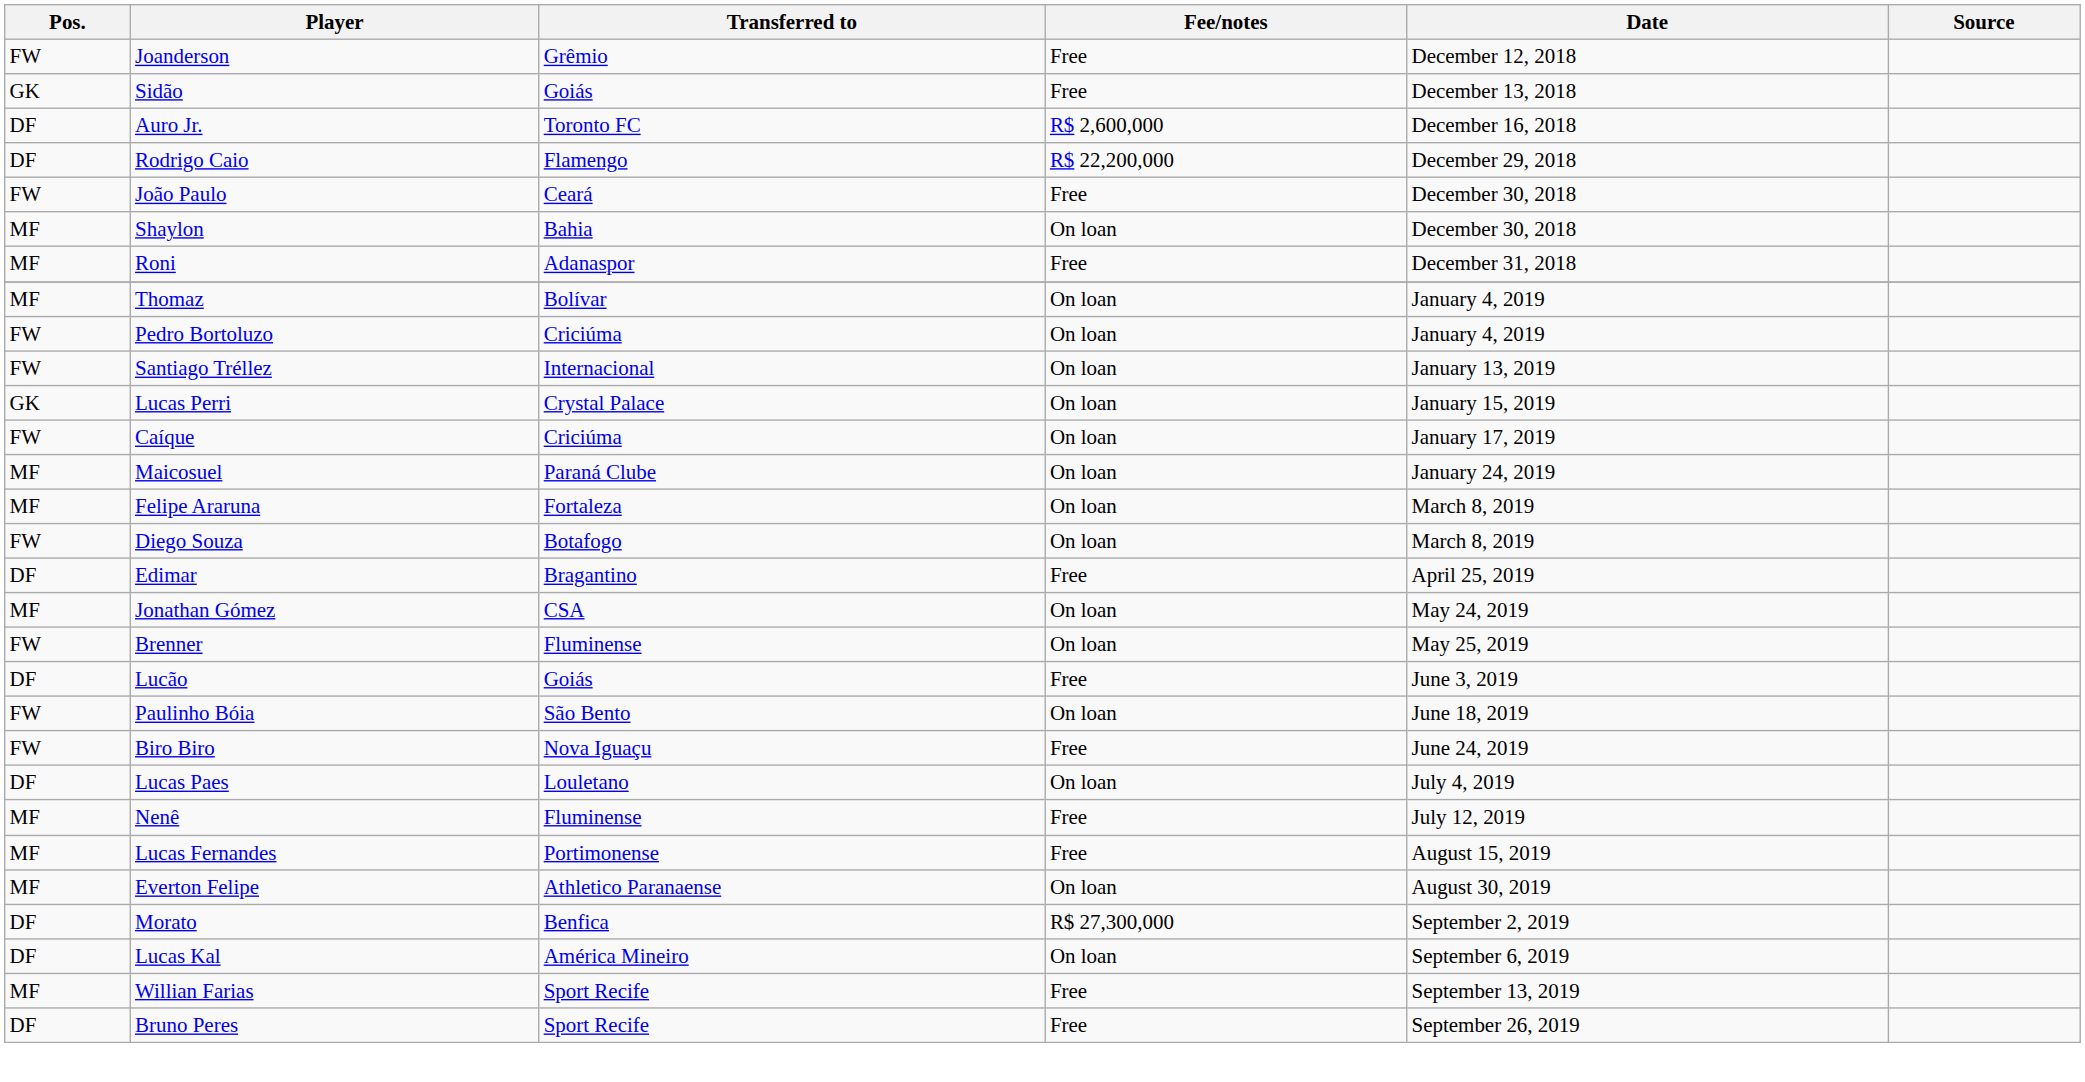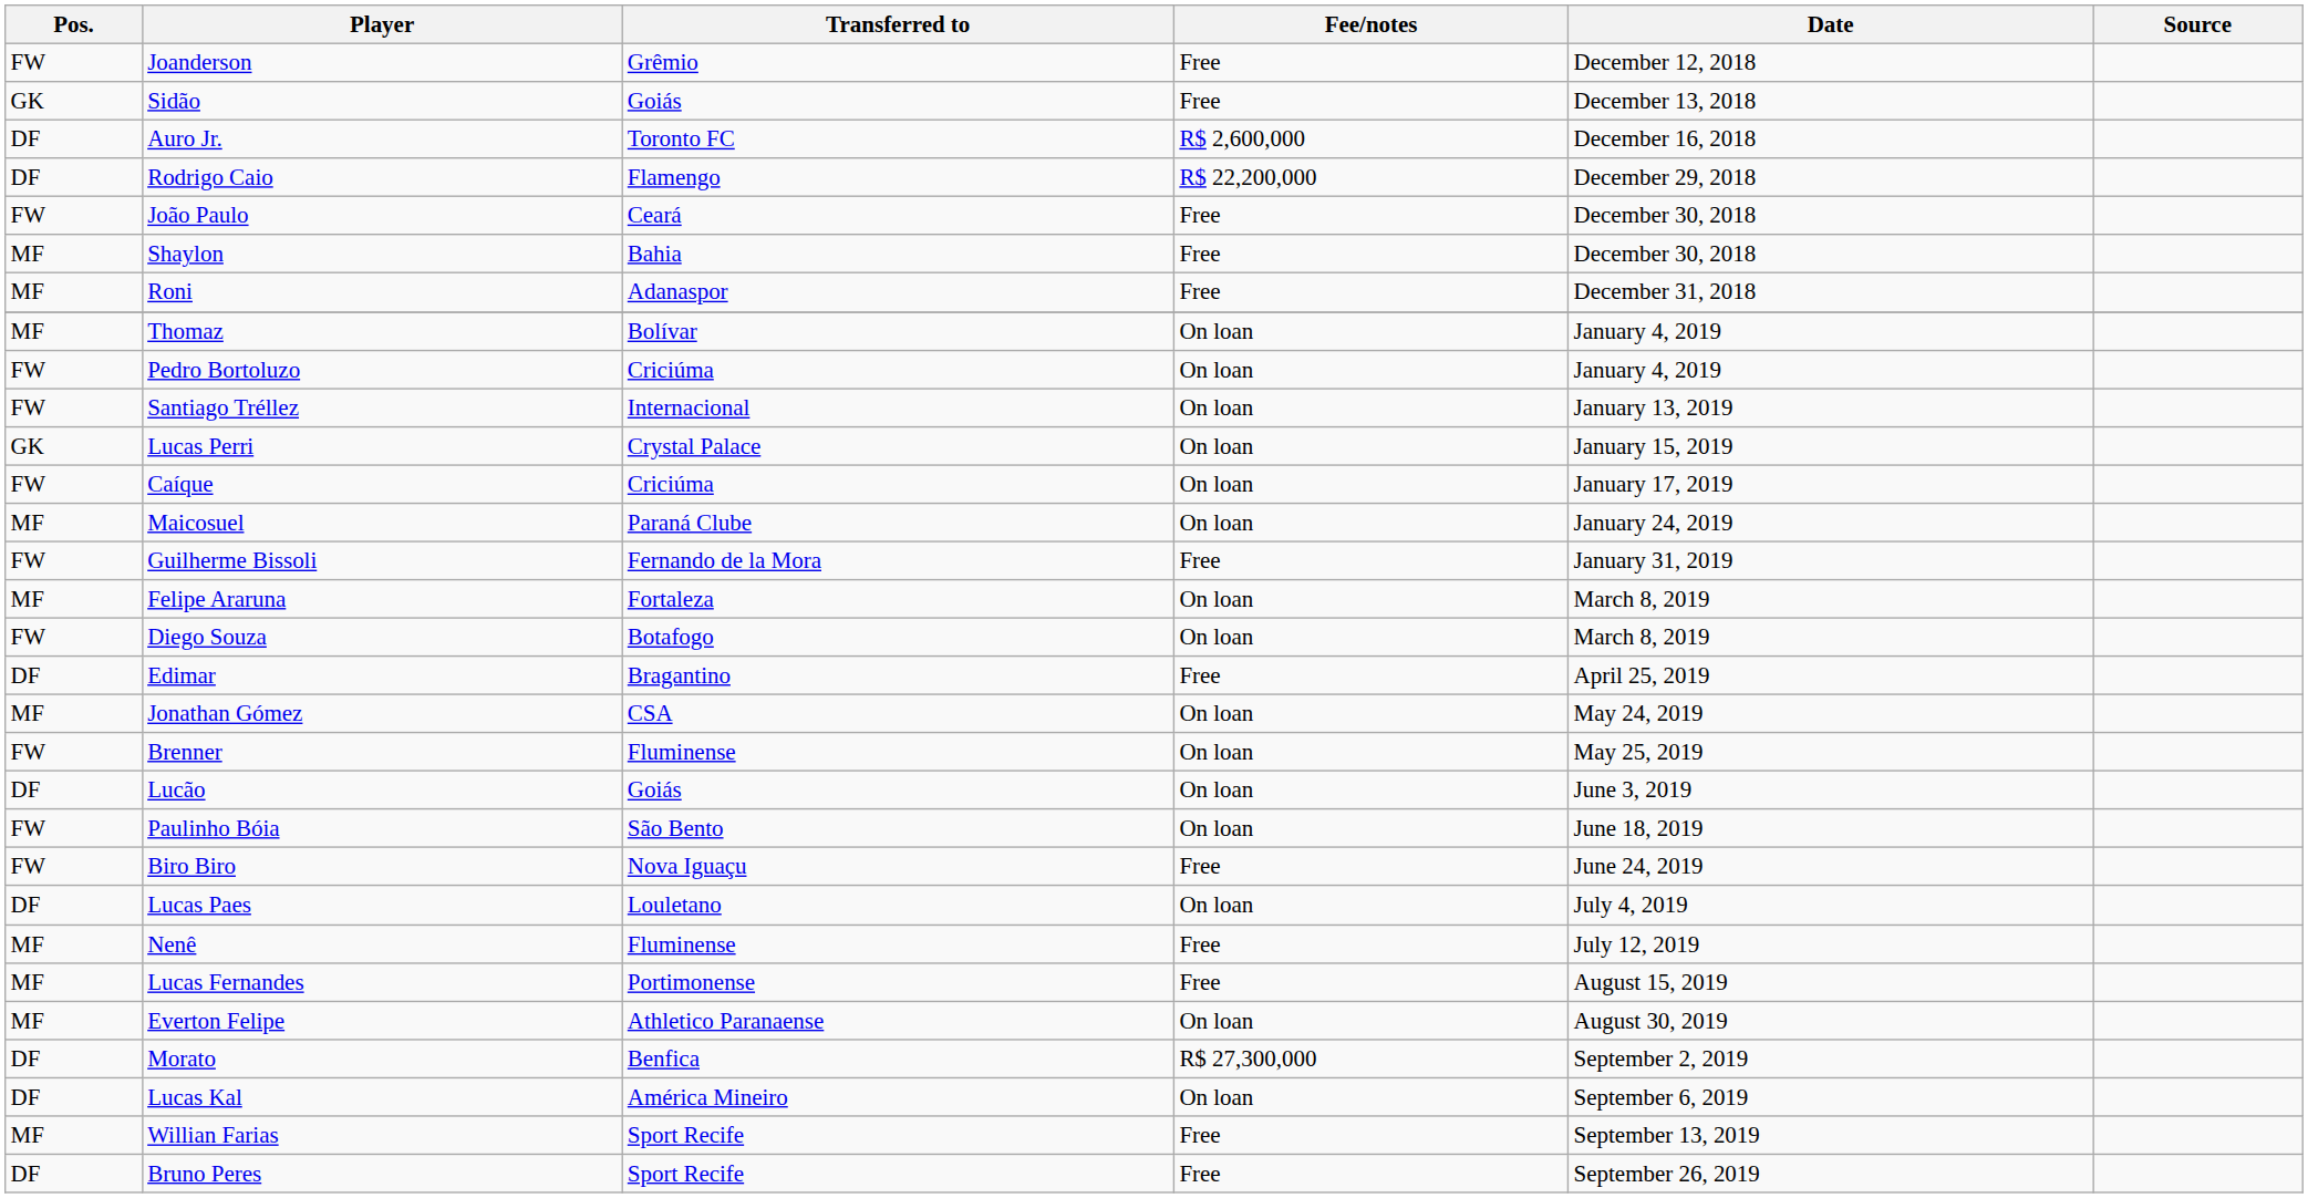 <table class="wikitable sortable" style="width:95%; text-align:center; font-size:95%; text-align:left;">
 <tr>
 <th><strong>Pos.</strong></th>
 <th><strong>Player</strong></th>
 <th><strong>Transferred to</strong></th>
 <th><strong>Fee/notes</strong></th>
 <th><strong>Date</strong></th>
 <th><strong>Source</strong></th>
 </tr>
 <tr>
 <td>FW</td>
 <td> <a href='#'>Joanderson</a></td>
 <td> <a href='#'>Grêmio</a></td>
 <td>Free</td>
 <td>December 12, 2018</td>
 <td align=center></td>
 </tr>
 <tr>
 <td>GK</td>
 <td> <a href='#'>Sidão</a></td>
 <td> <a href='#'>Goiás</a></td>
 <td>Free</td>
 <td>December 13, 2018</td>
 <td align=center></td>
 </tr>
 <tr>
 <td>DF</td>
 <td> <a href='#'>Auro Jr.</a></td>
 <td> <a href='#'>Toronto FC</a></td>
 <td><a href='#'>R$</a> 2,600,000</td>
 <td>December 16, 2018</td>
 <td align=center></td>
 </tr>
 <tr>
 <td>DF</td>
 <td> <a href='#'>Rodrigo Caio</a></td>
 <td> <a href='#'>Flamengo</a></td>
 <td><a href='#'>R$</a> 22,200,000</td>
 <td>December 29, 2018</td>
 <td align=center></td>
 </tr>
 <tr>
 <td>FW</td>
 <td> <a href='#'>João Paulo</a></td>
 <td> <a href='#'>Ceará</a></td>
 <td>Free</td>
 <td>December 30, 2018</td>
 <td align=center></td>
 </tr>
 <tr>
 <td>MF</td>
 <td> <a href='#'>Shaylon</a></td>
 <td> <a href='#'>Bahia</a></td>
-<td>On loan</td>
+<td>Free</td>
 <td>December 30, 2018</td>
 <td align=center></td>
 </tr>
 <tr>
 <td>MF</td>
 <td> <a href='#'>Roni</a></td>
 <td> <a href='#'>Adanaspor</a></td>
 <td>Free</td>
 <td>December 31, 2018</td>
 <td></td>
 </tr>
 <tr>
 </tr>
 <tr>
 <td>MF</td>
 <td> <a href='#'>Thomaz</a></td>
 <td> <a href='#'>Bolívar</a></td>
 <td>On loan</td>
 <td>January 4, 2019</td>
 <td align=center></td>
 </tr>
 <tr>
 <td>FW</td>
 <td> <a href='#'>Pedro Bortoluzo</a></td>
 <td> <a href='#'>Criciúma</a></td>
 <td>On loan</td>
 <td>January 4, 2019</td>
 <td align=center></td>
 </tr>
 <tr>
 <td>FW</td>
 <td> <a href='#'>Santiago Tréllez</a></td>
 <td> <a href='#'>Internacional</a></td>
 <td>On loan</td>
 <td>January 13, 2019</td>
 <td align=center></td>
 </tr>
 <tr>
 <td>GK</td>
 <td> <a href='#'>Lucas Perri</a></td>
 <td> <a href='#'>Crystal Palace</a></td>
 <td>On loan</td>
 <td>January 15, 2019</td>
 <td align=center></td>
 </tr>
 <tr>
 <td>FW</td>
 <td> <a href='#'>Caíque</a></td>
 <td> <a href='#'>Criciúma</a></td>
 <td>On loan</td>
 <td>January 17, 2019</td>
 <td align=center></td>
 </tr>
 <tr>
 <td>MF</td>
 <td> <a href='#'>Maicosuel</a></td>
 <td> <a href='#'>Paraná Clube</a></td>
 <td>On loan</td>
 <td>January 24, 2019</td>
 <td align=center></td>
 </tr>
 <tr>
+<td>FW</td>
+<td> <a href='#'>Guilherme Bissoli</a></td>
+<td> <a href='#'>Fernando de la Mora</a></td>
+<td>Free</td>
+<td>January 31, 2019</td>
+<td></td>
+</tr>
+<tr>
 <td>MF</td>
 <td> <a href='#'>Felipe Araruna</a></td>
 <td> <a href='#'>Fortaleza</a></td>
 <td>On loan</td>
 <td>March 8, 2019</td>
 <td align=center></td>
 </tr>
 <tr>
 <td>FW</td>
 <td> <a href='#'>Diego Souza</a></td>
 <td> <a href='#'>Botafogo</a></td>
 <td>On loan</td>
 <td>March 8, 2019</td>
 <td align=center></td>
 </tr>
 <tr>
 <td>DF</td>
 <td> <a href='#'>Edimar</a></td>
 <td> <a href='#'>Bragantino</a></td>
 <td>Free</td>
 <td>April 25, 2019</td>
 <td align=center></td>
 </tr>
 <tr>
 <td>MF</td>
 <td> <a href='#'>Jonathan Gómez</a></td>
 <td> <a href='#'>CSA</a></td>
 <td>On loan</td>
 <td>May 24, 2019</td>
 <td align=center></td>
 </tr>
 <tr>
 <td>FW</td>
 <td> <a href='#'>Brenner</a></td>
 <td> <a href='#'>Fluminense</a></td>
 <td>On loan</td>
 <td>May 25, 2019</td>
 <td align=center></td>
 </tr>
 <tr>
 <td>DF</td>
 <td> <a href='#'>Lucão</a></td>
 <td> <a href='#'>Goiás</a></td>
-<td>Free</td>
+<td>On loan</td>
 <td>June 3, 2019</td>
 <td align=center></td>
 </tr>
 <tr>
 <td>FW</td>
 <td> <a href='#'>Paulinho Bóia</a></td>
 <td> <a href='#'>São Bento</a></td>
 <td>On loan</td>
 <td>June 18, 2019</td>
 <td align=center></td>
 </tr>
 <tr>
 <td>FW</td>
 <td> <a href='#'>Biro Biro</a></td>
 <td> <a href='#'>Nova Iguaçu</a></td>
 <td>Free</td>
 <td>June 24, 2019</td>
 <td align=center></td>
 </tr>
 <tr>
 <td>DF</td>
 <td> <a href='#'>Lucas Paes</a></td>
 <td> <a href='#'>Louletano</a></td>
 <td>On loan</td>
 <td>July 4, 2019</td>
 <td align=center></td>
 </tr>
 <tr>
 <td>MF</td>
 <td> <a href='#'>Nenê</a></td>
 <td> <a href='#'>Fluminense</a></td>
 <td>Free</td>
 <td>July 12, 2019</td>
 <td align=center></td>
 </tr>
 <tr>
 <td>MF</td>
 <td> <a href='#'>Lucas Fernandes</a></td>
 <td> <a href='#'>Portimonense</a></td>
 <td>Free</td>
 <td>August 15, 2019</td>
 <td align=center></td>
 </tr>
 <tr>
 <td>MF</td>
 <td> <a href='#'>Everton Felipe</a></td>
 <td> <a href='#'>Athletico Paranaense</a></td>
 <td>On loan</td>
 <td>August 30, 2019</td>
 <td align=center></td>
 </tr>
 <tr>
 <td>DF</td>
 <td> <a href='#'>Morato</a></td>
 <td> <a href='#'>Benfica</a></td>
 <td>R$ 27,300,000</td>
 <td>September 2, 2019</td>
 <td align=center></td>
 </tr>
 <tr>
 <td>DF</td>
 <td> <a href='#'>Lucas Kal</a></td>
 <td> <a href='#'>América Mineiro</a></td>
 <td>On loan</td>
 <td>September 6, 2019</td>
 <td align=center></td>
 </tr>
 <tr>
 <td>MF</td>
 <td> <a href='#'>Willian Farias</a></td>
 <td> <a href='#'>Sport Recife</a></td>
 <td>Free</td>
 <td>September 13, 2019</td>
 <td align=center></td>
 </tr>
 <tr>
 <td>DF</td>
 <td> <a href='#'>Bruno Peres</a></td>
 <td> <a href='#'>Sport Recife</a></td>
 <td>Free</td>
 <td>September 26, 2019</td>
 <td align=center></td>
 </tr>
 </table>
